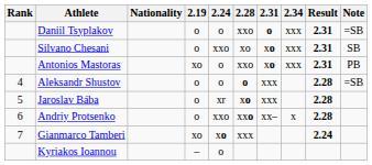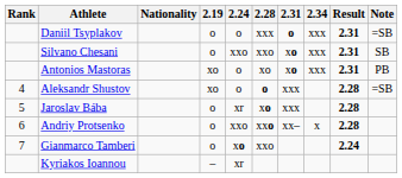 <table class="wikitable sortable" style="text-align:center">
 <tr>
 <th>Rank</th>
 <th>Athlete</th>
 <th>Nationality</th>
 <th>2.19</th>
 <th>2.24</th>
 <th>2.28</th>
 <th>2.31</th>
 <th>2.34</th>
 <th>Result</th>
 <th>Note</th>
 </tr>
 <tr>
 <td></td>
 <td align=left><a href='#'>Daniil Tsyplakov</a></td>
 <td align=left></td>
 <td>o</td>
 <td>o</td>
-<td>xxo</td>
+<td>xxx</td>
 <td><strong>o</strong></td>
 <td>xxx</td>
 <td><strong>2.31</strong></td>
 <td>=SB</td>
 </tr>
 <tr>
 <td></td>
 <td align=left><a href='#'>Silvano Chesani</a></td>
 <td align=left></td>
 <td>o</td>
 <td>xxo</td>
-<td>xo</td>
+<td>xxo</td>
 <td>x<strong>o</strong></td>
 <td>xxx</td>
 <td><strong>2.31</strong></td>
 <td>SB</td>
 </tr>
 <tr>
 <td></td>
 <td align=left><a href='#'>Antonios Mastoras</a></td>
 <td align=left></td>
 <td>xo</td>
 <td>o</td>
-<td>xxo</td>
+<td>xo</td>
 <td>x<strong>o</strong></td>
 <td>xxx</td>
 <td><strong>2.31</strong></td>
 <td>PB</td>
 </tr>
 <tr>
 <td>4</td>
 <td align=left><a href='#'>Aleksandr Shustov</a></td>
 <td align=left></td>
-<td>o</td>
+<td>xo</td>
 <td>o</td>
 <td><strong>o</strong></td>
 <td>xxx</td>
 <td></td>
 <td><strong>2.28</strong></td>
 <td>=SB</td>
 </tr>
 <tr>
 <td>5</td>
 <td align=left><a href='#'>Jaroslav Bába</a></td>
 <td align=left></td>
 <td>o</td>
 <td>xr</td>
 <td>x<strong>o</strong></td>
 <td>xxx</td>
 <td></td>
 <td><strong>2.28</strong></td>
 <td></td>
 </tr>
 <tr>
 <td>6</td>
 <td align=left><a href='#'>Andriy Protsenko</a></td>
 <td align=left></td>
 <td>o</td>
 <td>xxo</td>
 <td>xx<strong>o</strong></td>
 <td>xx–</td>
 <td>x</td>
 <td><strong>2.28</strong></td>
 <td></td>
 </tr>
 <tr>
 <td>7</td>
 <td align=left><a href='#'>Gianmarco Tamberi</a></td>
 <td align=left></td>
-<td>xo</td>
+<td>o</td>
 <td>x<strong>o</strong></td>
-<td>xxx</td>
+<td>xxo</td>
 <td></td>
 <td></td>
 <td><strong>2.24</strong></td>
 <td></td>
 </tr>
 <tr>
 <td></td>
 <td align=left><a href='#'>Kyriakos Ioannou</a></td>
 <td align=left></td>
 <td>–</td>
-<td>o</td>
+<td>xr</td>
 <td></td>
 <td></td>
 <td></td>
 <td><strong></strong></td>
 <td></td>
 </tr>
 </table>
